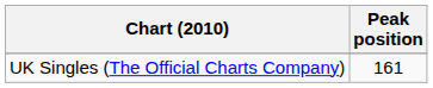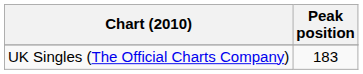 <table class="wikitable sortable">
 <tr>
 <th align="left">Chart (2010)</th>
 <th align="left">Peak<br>position</th>
 </tr>
 <tr>
 </tr>
 <tr>
 </tr>
 <tr>
 <td align="left">UK Singles (<a href='#'>The Official Charts Company</a>)</td>
-<td align="center">161</td>
+<td align="center">183</td>
 </tr>
 </table>
